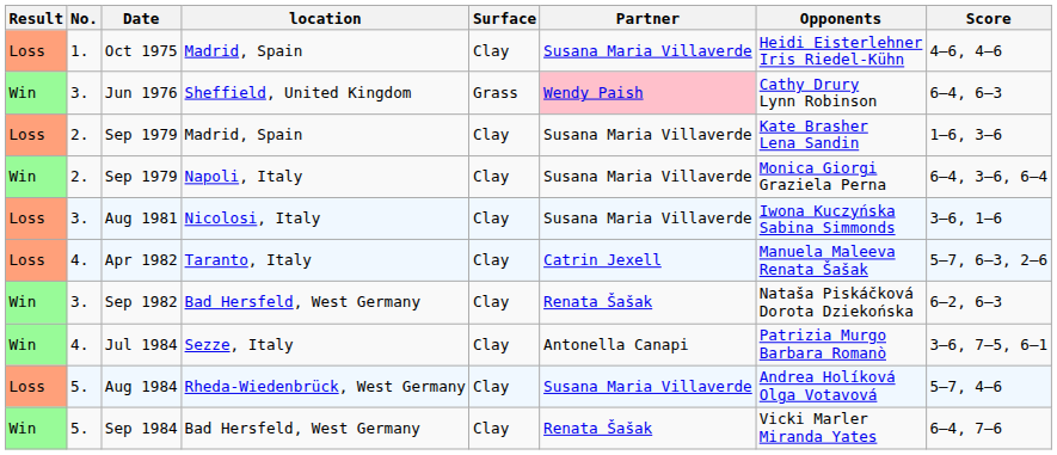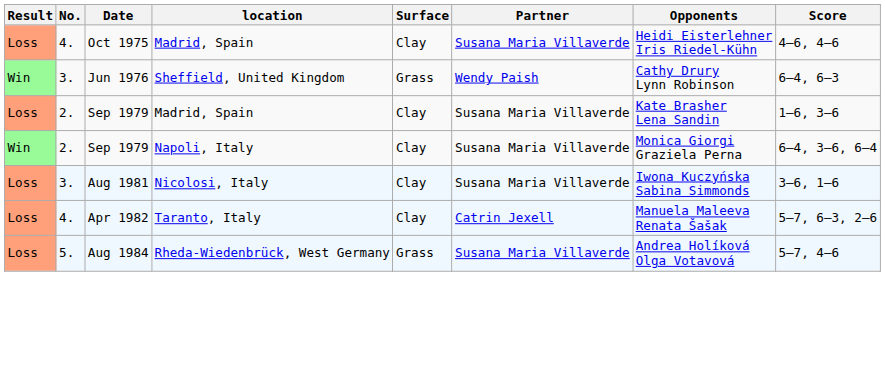 <table class="sortable wikitable">
 <tr>
 <th>Result</th>
 <th>No.</th>
 <th>Date</th>
 <th>location</th>
 <th>Surface</th>
 <th>Partner</th>
 <th>Opponents</th>
 <th>Score</th>
 </tr>
 <tr>
 <td style="background:#ffa07a;">Loss</td>
-<td>1.</td>
+<td>4.</td>
 <td>Oct 1975</td>
 <td><a href='#'>Madrid</a>, Spain</td>
 <td>Clay</td>
 <td> <a href='#'>Susana Maria Villaverde</a></td>
 <td> <a href='#'>Heidi Eisterlehner</a> <br>  <a href='#'>Iris Riedel-Kühn</a></td>
 <td>4–6, 4–6</td>
 </tr>
 <tr>
 <td style="background:#98fb98;">Win</td>
 <td>3.</td>
 <td>Jun 1976</td>
 <td><a href='#'>Sheffield</a>, United Kingdom</td>
 <td>Grass</td>
-<td style="background: pink;"> <a href='#'>Wendy Paish</a></td>
+<td> <a href='#'>Wendy Paish</a></td>
 <td> <a href='#'>Cathy Drury</a> <br>  Lynn Robinson</td>
 <td>6–4, 6–3</td>
 </tr>
 <tr>
 <td style="background:#ffa07a;">Loss</td>
 <td>2.</td>
 <td>Sep 1979</td>
 <td>Madrid, Spain</td>
 <td>Clay</td>
 <td> Susana Maria Villaverde</td>
 <td> <a href='#'>Kate Brasher</a> <br>  <a href='#'>Lena Sandin</a></td>
 <td>1–6, 3–6</td>
 </tr>
 <tr>
 <td style="background:#98fb98;">Win</td>
 <td>2.</td>
 <td>Sep 1979</td>
 <td><a href='#'>Napoli</a>, Italy</td>
 <td>Clay</td>
 <td> Susana Maria Villaverde</td>
 <td> <a href='#'>Monica Giorgi</a> <br>  Graziela Perna</td>
 <td>6–4, 3–6, 6–4</td>
 </tr>
 <tr style="background:#f0f8ff;">
 <td style="background:#ffa07a;">Loss</td>
 <td>3.</td>
 <td>Aug 1981</td>
 <td><a href='#'>Nicolosi</a>, Italy</td>
 <td>Clay</td>
 <td> Susana Maria Villaverde</td>
 <td> <a href='#'>Iwona Kuczyńska</a> <br>  <a href='#'>Sabina Simmonds</a></td>
 <td>3–6, 1–6</td>
 </tr>
 <tr style="background:#f0f8ff;">
 <td style="background:#ffa07a;">Loss</td>
 <td>4.</td>
 <td>Apr 1982</td>
 <td><a href='#'>Taranto</a>, Italy</td>
 <td>Clay</td>
 <td> <a href='#'>Catrin Jexell</a></td>
 <td> <a href='#'>Manuela Maleeva</a> <br>  <a href='#'>Renata Šašak</a></td>
 <td>5–7, 6–3, 2–6</td>
 </tr>
-<tr>
-<td style="background:#98fb98;">Win</td>
-<td>3.</td>
-<td>Sep 1982</td>
-<td><a href='#'>Bad Hersfeld</a>, West Germany</td>
-<td>Clay</td>
-<td> <a href='#'>Renata Šašak</a></td>
-<td> Nataša Piskáčková <br>  Dorota Dziekońska</td>
-<td>6–2, 6–3</td>
-</tr>
-<tr>
-<td style="background:#98fb98;">Win</td>
-<td>4.</td>
-<td>Jul 1984</td>
-<td><a href='#'>Sezze</a>, Italy</td>
-<td>Clay</td>
-<td> Antonella Canapi</td>
-<td> <a href='#'>Patrizia Murgo</a> <br>  <a href='#'>Barbara Romanò</a></td>
-<td>3–6, 7–5, 6–1</td>
-</tr>
 <tr style="background:#f0f8ff;">
 <td style="background:#ffa07a;">Loss</td>
 <td>5.</td>
 <td>Aug 1984</td>
 <td><a href='#'>Rheda-Wiedenbrück</a>, West Germany</td>
-<td>Clay</td>
+<td>Grass</td>
 <td> <a href='#'>Susana Maria Villaverde</a></td>
 <td> <a href='#'>Andrea Holíková</a> <br>  <a href='#'>Olga Votavová</a></td>
 <td>5–7, 4–6</td>
 </tr>
-<tr>
-<td style="background:#98fb98;">Win</td>
-<td>5.</td>
-<td>Sep 1984</td>
-<td>Bad Hersfeld, West Germany</td>
-<td>Clay</td>
-<td> <a href='#'>Renata Šašak</a></td>
-<td> Vicki Marler <br>  <a href='#'>Miranda Yates</a></td>
-<td>6–4, 7–6</td>
-</tr>
 </table>
